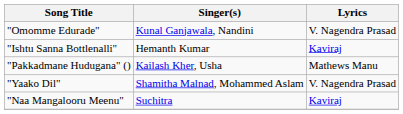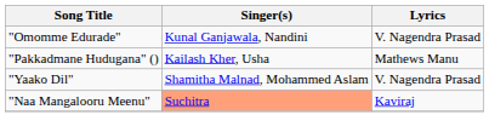 <table class="wikitable">
 <tr>
 <th>Song Title</th>
 <th>Singer(s)</th>
 <th>Lyrics</th>
 </tr>
 <tr>
 <td>"Omomme Edurade"</td>
 <td><a href='#'>Kunal Ganjawala</a>, Nandini</td>
 <td>V. Nagendra Prasad</td>
-</tr>
-<tr>
-<td>"Ishtu Sanna Bottlenalli"</td>
-<td>Hemanth Kumar</td>
-<td><a href='#'>Kaviraj</a></td>
 </tr>
 <tr>
 <td>"Pakkadmane Hudugana" ()</td>
 <td><a href='#'>Kailash Kher</a>, Usha</td>
 <td>Mathews Manu</td>
 </tr>
 <tr>
 <td>"Yaako Dil"</td>
 <td><a href='#'>Shamitha Malnad</a>, Mohammed Aslam</td>
 <td>V. Nagendra Prasad</td>
 </tr>
 <tr>
 <td>"Naa Mangalooru Meenu"</td>
-<td><a href='#'>Suchitra</a></td>
+<td style="background: lightsalmon;"><a href='#'>Suchitra</a></td>
 <td><a href='#'>Kaviraj</a></td>
 </tr>
 <tr>
 </tr>
 </table>
